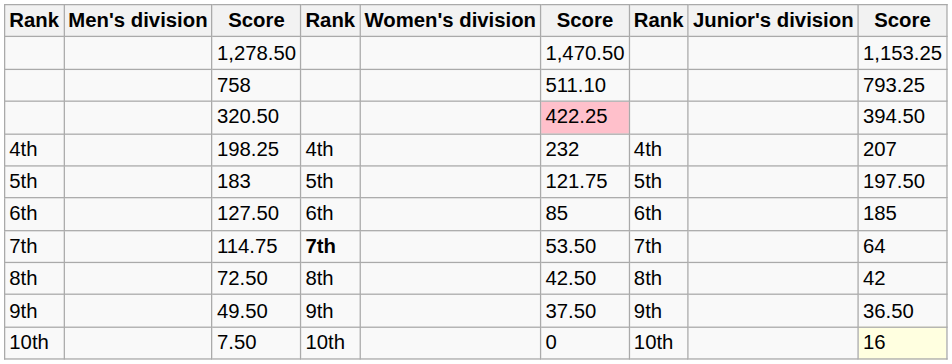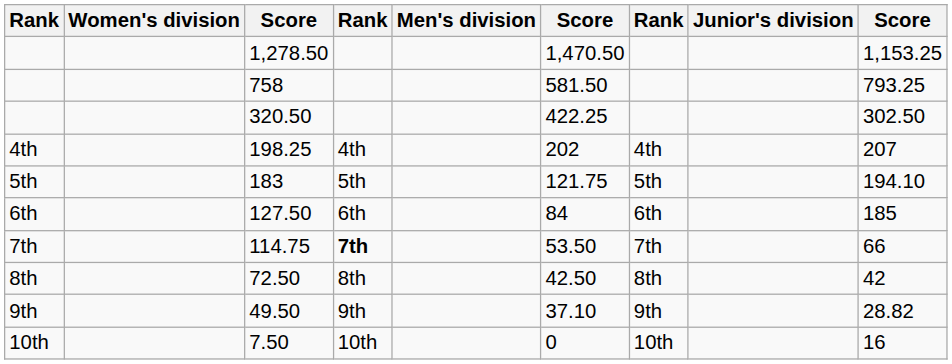 <table class="wikitable">
 <tr>
 <th>Rank</th>
-<th>Men's division</th>
+<th>Women's division</th>
 <th>Score</th>
 <th>Rank</th>
-<th>Women's division</th>
+<th>Men's division</th>
 <th>Score</th>
 <th>Rank</th>
 <th>Junior's division</th>
 <th>Score</th>
 </tr>
 <tr>
 <td></td>
 <td></td>
 <td>1,278.50</td>
 <td></td>
 <td></td>
 <td>1,470.50</td>
 <td></td>
 <td></td>
 <td>1,153.25</td>
 </tr>
 <tr>
 <td></td>
 <td></td>
 <td>758</td>
 <td></td>
 <td></td>
-<td>511.10</td>
+<td>581.50</td>
 <td></td>
 <td></td>
 <td>793.25</td>
 </tr>
 <tr>
 <td></td>
 <td></td>
 <td>320.50</td>
 <td></td>
 <td></td>
-<td style="background: pink;">422.25</td>
+<td>422.25</td>
 <td></td>
 <td></td>
-<td>394.50</td>
+<td>302.50</td>
 </tr>
 <tr>
 <td>4th</td>
 <td></td>
 <td>198.25</td>
 <td>4th</td>
 <td></td>
-<td>232</td>
+<td>202</td>
 <td>4th</td>
 <td></td>
 <td>207</td>
 </tr>
 <tr>
 <td>5th</td>
 <td></td>
 <td>183</td>
 <td>5th</td>
 <td></td>
 <td>121.75</td>
 <td>5th</td>
 <td></td>
-<td>197.50</td>
+<td>194.10</td>
 </tr>
 <tr>
 <td>6th</td>
 <td></td>
 <td>127.50</td>
 <td>6th</td>
 <td></td>
-<td>85</td>
+<td>84</td>
 <td>6th</td>
 <td></td>
 <td>185</td>
 </tr>
 <tr>
 <td>7th</td>
 <td></td>
 <td>114.75</td>
 <td><strong>7th</strong></td>
 <td></td>
 <td>53.50</td>
 <td>7th</td>
 <td></td>
-<td>64</td>
+<td>66</td>
 </tr>
 <tr>
 <td>8th</td>
 <td></td>
 <td>72.50</td>
 <td>8th</td>
 <td></td>
 <td>42.50</td>
 <td>8th</td>
 <td></td>
 <td>42</td>
 </tr>
 <tr>
 <td>9th</td>
 <td></td>
 <td>49.50</td>
 <td>9th</td>
 <td></td>
-<td>37.50</td>
+<td>37.10</td>
 <td>9th</td>
 <td></td>
-<td>36.50</td>
+<td>28.82</td>
 </tr>
 <tr>
 <td>10th</td>
 <td></td>
 <td>7.50</td>
 <td>10th</td>
 <td></td>
 <td>0</td>
 <td>10th</td>
 <td></td>
-<td style="background: lightyellow;">16</td>
+<td>16</td>
 </tr>
 </table>
